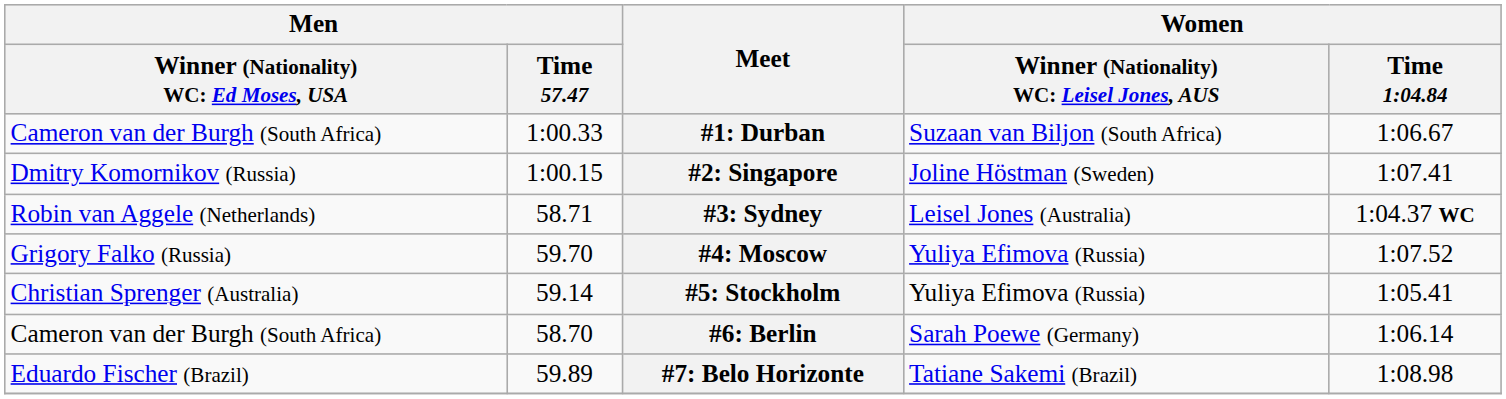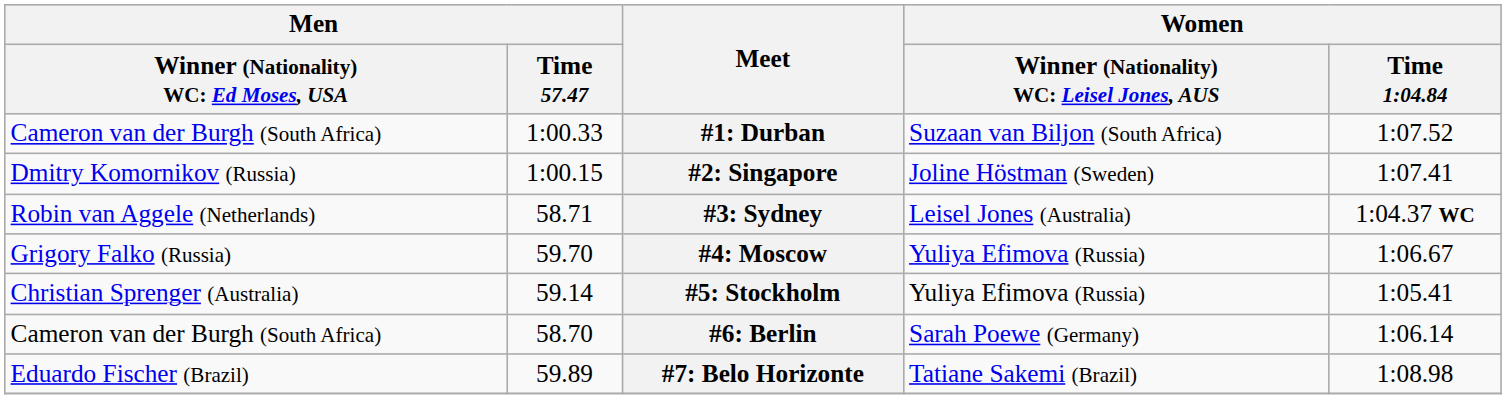 <table class=wikitable width="75%">
 <tr>
 <th colspan="2">Men</th>
 <th rowspan="2">Meet</th>
 <th colspan="2">Women</th>
 </tr>
 <tr>
 <th>Winner <small>(Nationality)<br> WC: <em><a href='#'>Ed Moses</a>, USA</em></small></th>
 <th>Time <br><small> <em>57.47</em> </small></th>
 <th>Winner <small>(Nationality)<br>WC: <em><a href='#'>Leisel Jones</a>, AUS</em></small></th>
 <th>Time<br><small><em>1:04.84</em></small></th>
 </tr>
 <tr>
 <td> <a href='#'>Cameron van der Burgh</a> <small>(South Africa)</small></td>
 <td align=center>1:00.33</td>
 <th>#1: Durban</th>
 <td> <a href='#'>Suzaan van Biljon</a> <small>(South Africa)</small></td>
-<td align=center>1:06.67</td>
+<td align=center>1:07.52</td>
 </tr>
 <tr>
 <td> <a href='#'>Dmitry Komornikov</a> <small>(Russia)</small></td>
 <td align=center>1:00.15</td>
 <th>#2: Singapore</th>
 <td> <a href='#'>Joline Höstman</a> <small>(Sweden)</small></td>
 <td align=center>1:07.41</td>
 </tr>
 <tr>
 <td> <a href='#'>Robin van Aggele</a> <small>(Netherlands)</small></td>
 <td align=center>58.71</td>
 <th>#3: Sydney</th>
 <td> <a href='#'>Leisel Jones</a> <small>(Australia)</small></td>
 <td align=center>1:04.37 <small><strong>WC</strong></small></td>
 </tr>
 <tr>
 <td> <a href='#'>Grigory Falko</a> <small>(Russia)</small></td>
 <td align=center>59.70</td>
 <th>#4: Moscow</th>
 <td> <a href='#'>Yuliya Efimova</a> <small>(Russia)</small></td>
-<td align=center>1:07.52</td>
+<td align=center>1:06.67</td>
 </tr>
 <tr>
 <td> <a href='#'>Christian Sprenger</a> <small>(Australia)</small></td>
 <td align=center>59.14</td>
 <th>#5: Stockholm</th>
 <td> Yuliya Efimova <small>(Russia)</small></td>
 <td align=center>1:05.41</td>
 </tr>
 <tr>
 <td> Cameron van der Burgh <small>(South Africa)</small></td>
 <td align=center>58.70</td>
 <th>#6: Berlin</th>
 <td> <a href='#'>Sarah Poewe</a> <small>(Germany)</small></td>
 <td align=center>1:06.14</td>
 </tr>
 <tr>
 <td> <a href='#'>Eduardo Fischer</a> <small>(Brazil)</small></td>
 <td align=center>59.89</td>
 <th>#7: Belo Horizonte</th>
 <td> <a href='#'>Tatiane Sakemi</a> <small>(Brazil)</small></td>
 <td align=center>1:08.98</td>
 </tr>
 <tr>
 </tr>
 </table>
